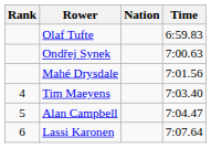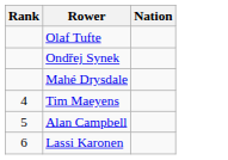 <table class="wikitable sortable" style="text-align:center">
 <tr>
 <th>Rank</th>
 <th>Rower</th>
 <th>Nation</th>
-<th>Time</th>
 </tr>
 <tr>
 <td></td>
 <td align=left><a href='#'>Olaf Tufte</a></td>
 <td align=left></td>
-<td>6:59.83</td>
 </tr>
 <tr>
 <td></td>
 <td align=left><a href='#'>Ondřej Synek</a></td>
 <td align=left></td>
-<td>7:00.63</td>
 </tr>
 <tr>
 <td></td>
 <td align=left><a href='#'>Mahé Drysdale</a></td>
 <td align=left></td>
-<td>7:01.56</td>
 </tr>
 <tr>
 <td>4</td>
 <td align=left><a href='#'>Tim Maeyens</a></td>
 <td align=left></td>
-<td>7:03.40</td>
 </tr>
 <tr>
 <td>5</td>
 <td align=left><a href='#'>Alan Campbell</a></td>
 <td align=left></td>
-<td>7:04.47</td>
 </tr>
 <tr>
 <td>6</td>
 <td align=left><a href='#'>Lassi Karonen</a></td>
 <td align=left></td>
-<td>7:07.64</td>
 </tr>
 </table>
